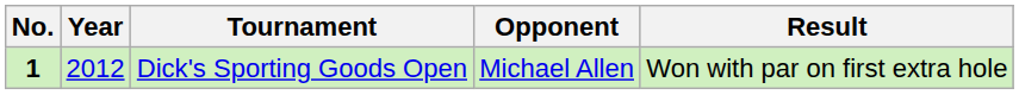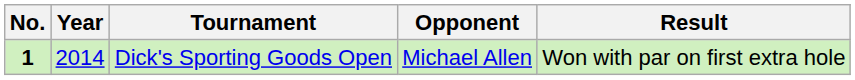 <table class="wikitable" style="font-size:95%;">
 <tr>
 <th>No.</th>
 <th>Year</th>
 <th>Tournament</th>
 <th>Opponent</th>
 <th>Result</th>
 </tr>
 <tr style="background:#D0F0C0;">
 <td align=center><strong>1</strong></td>
-<td><a href='#'>2012</a></td>
+<td><a href='#'>2014</a></td>
 <td><a href='#'>Dick's Sporting Goods Open</a></td>
 <td> <a href='#'>Michael Allen</a></td>
 <td>Won with par on first extra hole</td>
 </tr>
 </table>
